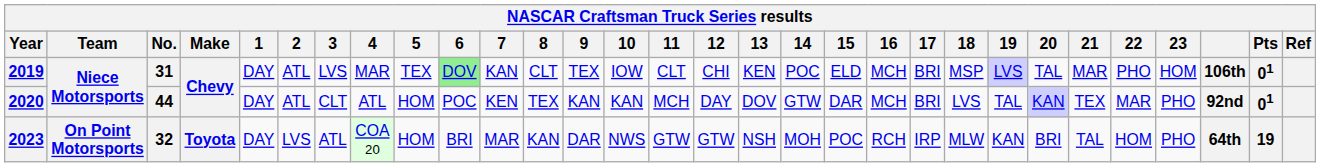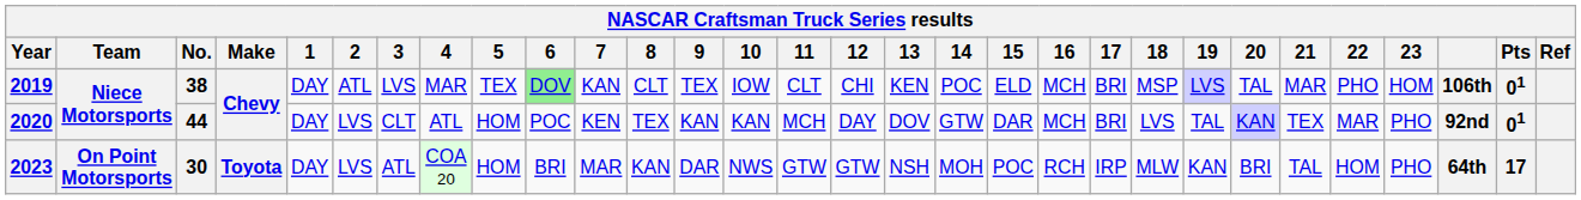 <table class="wikitable" style="text-align:center; font-size:75%">
 <tr>
 <th colspan=30><a href='#'>NASCAR Craftsman Truck Series</a> results</th>
 </tr>
 <tr>
 <th>Year</th>
 <th>Team</th>
 <th>No.</th>
 <th>Make</th>
 <th>1</th>
 <th>2</th>
 <th>3</th>
 <th>4</th>
 <th>5</th>
 <th>6</th>
 <th>7</th>
 <th>8</th>
 <th>9</th>
 <th>10</th>
 <th>11</th>
 <th>12</th>
 <th>13</th>
 <th>14</th>
 <th>15</th>
 <th>16</th>
 <th>17</th>
 <th>18</th>
 <th>19</th>
 <th>20</th>
 <th>21</th>
 <th>22</th>
 <th>23</th>
 <th></th>
 <th>Pts</th>
 <th>Ref</th>
 </tr>
 <tr>
 <th><a href='#'>2019</a></th>
 <th rowspan=2><a href='#'>Niece Motorsports</a></th>
-<th>31</th>
+<th>38</th>
 <th rowspan=2><a href='#'>Chevy</a></th>
 <td><a href='#'>DAY</a></td>
 <td><a href='#'>ATL</a></td>
 <td><a href='#'>LVS</a></td>
 <td><a href='#'>MAR</a></td>
 <td><a href='#'>TEX</a></td>
 <td style="background: lightgreen;"><a href='#'>DOV</a></td>
 <td><a href='#'>KAN</a></td>
 <td><a href='#'>CLT</a></td>
 <td><a href='#'>TEX</a></td>
 <td><a href='#'>IOW</a></td>
 <td><a href='#'>CLT</a></td>
 <td><a href='#'>CHI</a></td>
 <td><a href='#'>KEN</a></td>
 <td><a href='#'>POC</a></td>
 <td><a href='#'>ELD</a></td>
 <td><a href='#'>MCH</a></td>
 <td><a href='#'>BRI</a></td>
 <td><a href='#'>MSP</a></td>
 <td style="background:#CFCFFF;"><a href='#'>LVS</a><br></td>
 <td><a href='#'>TAL</a></td>
 <td><a href='#'>MAR</a></td>
 <td><a href='#'>PHO</a></td>
 <td><a href='#'>HOM</a></td>
 <th>106th</th>
 <th>0<sup>1</sup></th>
 <th></th>
 </tr>
 <tr>
 <th><a href='#'>2020</a></th>
 <th>44</th>
 <td><a href='#'>DAY</a></td>
-<td><a href='#'>ATL</a></td>
+<td><a href='#'>LVS</a></td>
 <td><a href='#'>CLT</a></td>
 <td><a href='#'>ATL</a></td>
 <td><a href='#'>HOM</a></td>
 <td><a href='#'>POC</a></td>
 <td><a href='#'>KEN</a></td>
 <td><a href='#'>TEX</a></td>
 <td><a href='#'>KAN</a></td>
 <td><a href='#'>KAN</a></td>
 <td><a href='#'>MCH</a></td>
 <td><a href='#'>DAY</a></td>
 <td><a href='#'>DOV</a></td>
 <td><a href='#'>GTW</a></td>
 <td><a href='#'>DAR</a></td>
 <td><a href='#'>MCH</a></td>
 <td><a href='#'>BRI</a></td>
 <td><a href='#'>LVS</a></td>
 <td><a href='#'>TAL</a></td>
 <td style="background:#CFCFFF;"><a href='#'>KAN</a><br></td>
 <td><a href='#'>TEX</a></td>
 <td><a href='#'>MAR</a></td>
 <td><a href='#'>PHO</a></td>
 <th>92nd</th>
 <th>0<sup>1</sup></th>
 <th></th>
 </tr>
 <tr>
 <th><a href='#'>2023</a></th>
 <th><a href='#'>On Point Motorsports</a></th>
-<th>32</th>
+<th>30</th>
 <th><a href='#'>Toyota</a></th>
 <td><a href='#'>DAY</a></td>
 <td><a href='#'>LVS</a></td>
 <td><a href='#'>ATL</a></td>
 <td style="background:#DFFFDF;"><a href='#'>COA</a><br><small>20</small></td>
 <td><a href='#'>HOM</a></td>
 <td><a href='#'>BRI</a></td>
 <td><a href='#'>MAR</a></td>
 <td><a href='#'>KAN</a></td>
 <td><a href='#'>DAR</a></td>
 <td><a href='#'>NWS</a></td>
 <td><a href='#'>GTW</a></td>
 <td><a href='#'>GTW</a></td>
 <td><a href='#'>NSH</a></td>
 <td><a href='#'>MOH</a></td>
 <td><a href='#'>POC</a></td>
 <td><a href='#'>RCH</a></td>
 <td><a href='#'>IRP</a></td>
 <td><a href='#'>MLW</a></td>
 <td><a href='#'>KAN</a></td>
 <td><a href='#'>BRI</a></td>
 <td><a href='#'>TAL</a></td>
 <td><a href='#'>HOM</a></td>
 <td><a href='#'>PHO</a></td>
 <th>64th</th>
-<th>19</th>
+<th>17</th>
 <th></th>
 </tr>
 </table>
